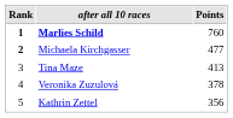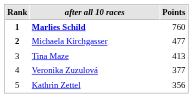 <table cellspacing="1" cellpadding="3" style="border:1px solid #AAAAAA;font-size:86%">
 <tr bgcolor="#E4E4E4">
 <th style="border-bottom:1px solid #AAAAAA" width=10>Rank</th>
 <th style="border-bottom:1px solid #AAAAAA" width=200><strong><em>after all 10 races</em></strong></th>
 <th style="border-bottom:1px solid #AAAAAA" width=20>Points</th>
 </tr>
 <tr>
 <td align="center"><strong>1</strong></td>
 <td> <strong><a href='#'>Marlies Schild</a></strong></td>
 <td align="right">760</td>
 </tr>
 <tr>
 <td align="center"><strong>2</strong></td>
 <td> <a href='#'>Michaela Kirchgasser</a></td>
 <td align="right">477</td>
 </tr>
 <tr>
 <td align="center">3</td>
 <td> <a href='#'>Tina Maze</a></td>
 <td align="right">413</td>
 </tr>
 <tr>
 <td align="center">4</td>
 <td> <a href='#'>Veronika Zuzulová</a></td>
-<td align="right">378</td>
+<td align="right">377</td>
 </tr>
 <tr>
 <td align="center">5</td>
 <td> <a href='#'>Kathrin Zettel</a></td>
 <td align="right">356</td>
 </tr>
 </table>
